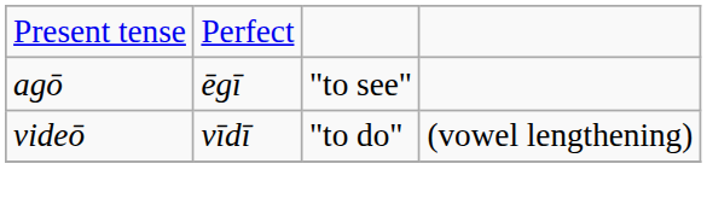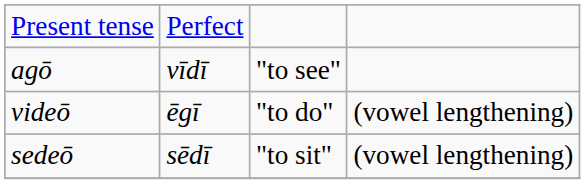 <table class="wikitable">
 <tr>
 <td><a href='#'>Present tense</a></td>
 <td><a href='#'>Perfect</a></td>
 <td></td>
 <td></td>
 </tr>
 <tr>
 <td><em>agō</em></td>
-<td><em>ēgī</em></td>
+<td><em>vīdī</em></td>
 <td>"to see"</td>
 <td></td>
 </tr>
 <tr>
 <td><em>videō</em></td>
-<td><em>vīdī</em></td>
+<td><em>ēgī</em></td>
 <td>"to do"</td>
+<td>(vowel lengthening)</td>
+</tr>
+<tr>
+<td><em>sedeō</em></td>
+<td><em>sēdī</em></td>
+<td>"to sit"</td>
 <td>(vowel lengthening)</td>
 </tr>
 <tr>
 </tr>
 </table>
